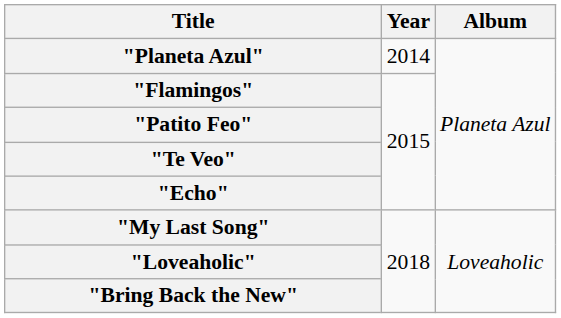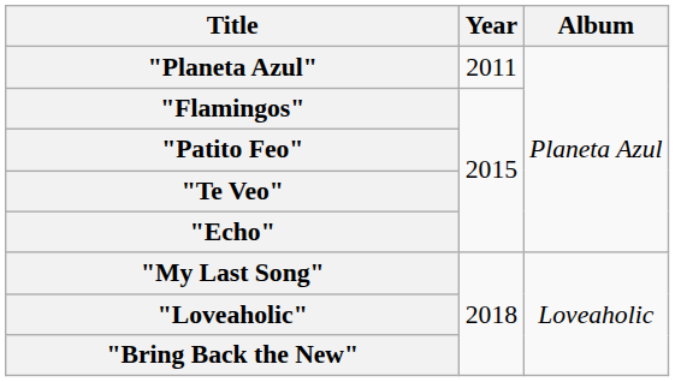 <table class="wikitable plainrowheaders" style="text-align:center;">
 <tr>
 <th scope="col" style="width:17em;">Title</th>
 <th scope="col" style="width:1em;">Year</th>
 <th scope="col">Album</th>
 </tr>
 <tr>
 <th scope="row">"Planeta Azul"</th>
-<td>2014</td>
+<td>2011</td>
 <td rowspan="5"><em>Planeta Azul</em></td>
 </tr>
 <tr>
 <th scope="row">"Flamingos"</th>
 <td rowspan="4">2015</td>
 </tr>
 <tr>
 <th scope="row">"Patito Feo"</th>
 </tr>
 <tr>
 <th scope="row">"Te Veo"</th>
 </tr>
 <tr>
 <th scope="row">"Echo"</th>
 </tr>
 <tr>
 <th scope="row">"My Last Song"</th>
 <td rowspan="3">2018</td>
 <td rowspan="3"><em>Loveaholic</em></td>
 </tr>
 <tr>
 <th scope="row">"Loveaholic"</th>
 </tr>
 <tr>
 <th scope="row">"Bring Back the New"</th>
 </tr>
 </table>
